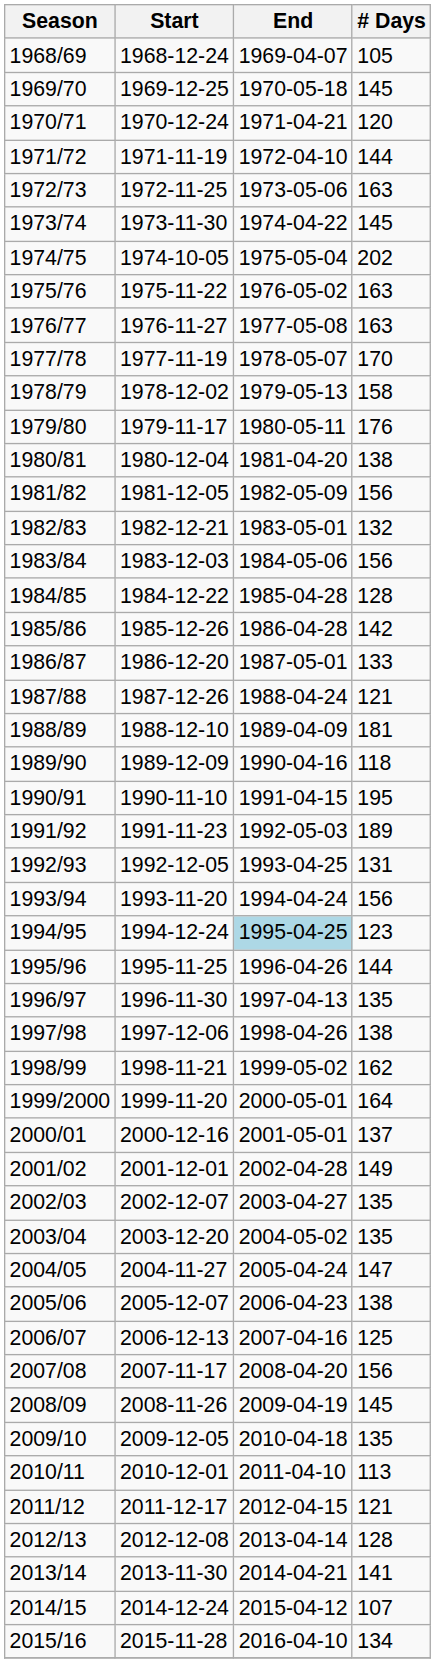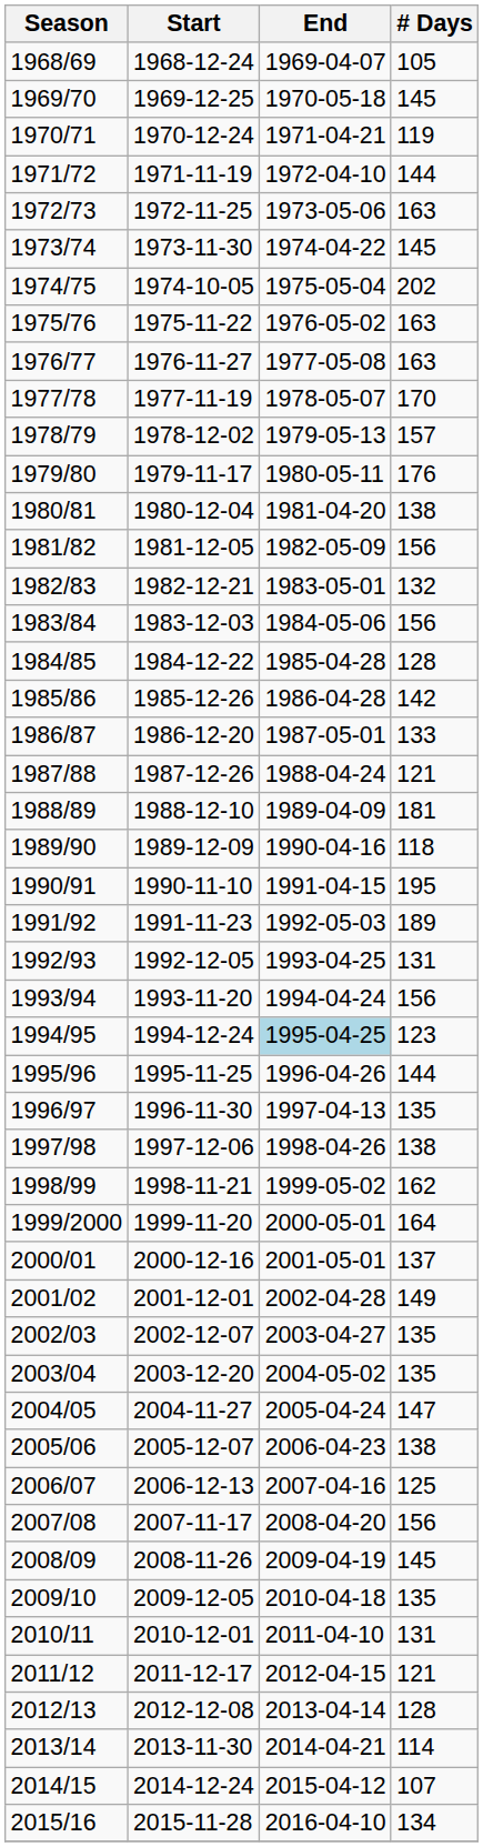 <table class="wikitable sortable">
 <tr>
 <th>Season</th>
 <th>Start</th>
 <th>End</th>
 <th># Days</th>
 </tr>
 <tr>
 <td>1968/69</td>
 <td>1968-12-24</td>
 <td>1969-04-07</td>
 <td>105</td>
 </tr>
 <tr>
 <td>1969/70</td>
 <td>1969-12-25</td>
 <td>1970-05-18</td>
 <td>145</td>
 </tr>
 <tr>
 <td>1970/71</td>
 <td>1970-12-24</td>
 <td>1971-04-21</td>
-<td>120</td>
+<td>119</td>
 </tr>
 <tr>
 <td>1971/72</td>
 <td>1971-11-19</td>
 <td>1972-04-10</td>
 <td>144</td>
 </tr>
 <tr>
 <td>1972/73</td>
 <td>1972-11-25</td>
 <td>1973-05-06</td>
 <td>163</td>
 </tr>
 <tr>
 <td>1973/74</td>
 <td>1973-11-30</td>
 <td>1974-04-22</td>
 <td>145</td>
 </tr>
 <tr>
 <td>1974/75</td>
 <td>1974-10-05</td>
 <td>1975-05-04</td>
 <td>202</td>
 </tr>
 <tr>
 <td>1975/76</td>
 <td>1975-11-22</td>
 <td>1976-05-02</td>
 <td>163</td>
 </tr>
 <tr>
 <td>1976/77</td>
 <td>1976-11-27</td>
 <td>1977-05-08</td>
 <td>163</td>
 </tr>
 <tr>
 <td>1977/78</td>
 <td>1977-11-19</td>
 <td>1978-05-07</td>
 <td>170</td>
 </tr>
 <tr>
 <td>1978/79</td>
 <td>1978-12-02</td>
 <td>1979-05-13</td>
-<td>158</td>
+<td>157</td>
 </tr>
 <tr>
 <td>1979/80</td>
 <td>1979-11-17</td>
 <td>1980-05-11</td>
 <td>176</td>
 </tr>
 <tr>
 <td>1980/81</td>
 <td>1980-12-04</td>
 <td>1981-04-20</td>
 <td>138</td>
 </tr>
 <tr>
 <td>1981/82</td>
 <td>1981-12-05</td>
 <td>1982-05-09</td>
 <td>156</td>
 </tr>
 <tr>
 <td>1982/83</td>
 <td>1982-12-21</td>
 <td>1983-05-01</td>
 <td>132</td>
 </tr>
 <tr>
 <td>1983/84</td>
 <td>1983-12-03</td>
 <td>1984-05-06</td>
 <td>156</td>
 </tr>
 <tr>
 <td>1984/85</td>
 <td>1984-12-22</td>
 <td>1985-04-28</td>
 <td>128</td>
 </tr>
 <tr>
 <td>1985/86</td>
 <td>1985-12-26</td>
 <td>1986-04-28</td>
 <td>142</td>
 </tr>
 <tr>
 <td>1986/87</td>
 <td>1986-12-20</td>
 <td>1987-05-01</td>
 <td>133</td>
 </tr>
 <tr>
 <td>1987/88</td>
 <td>1987-12-26</td>
 <td>1988-04-24</td>
 <td>121</td>
 </tr>
 <tr>
 <td>1988/89</td>
 <td>1988-12-10</td>
 <td>1989-04-09</td>
 <td>181</td>
 </tr>
 <tr>
 <td>1989/90</td>
 <td>1989-12-09</td>
 <td>1990-04-16</td>
 <td>118</td>
 </tr>
 <tr>
 <td>1990/91</td>
 <td>1990-11-10</td>
 <td>1991-04-15</td>
 <td>195</td>
 </tr>
 <tr>
 <td>1991/92</td>
 <td>1991-11-23</td>
 <td>1992-05-03</td>
 <td>189</td>
 </tr>
 <tr>
 <td>1992/93</td>
 <td>1992-12-05</td>
 <td>1993-04-25</td>
 <td>131</td>
 </tr>
 <tr>
 <td>1993/94</td>
 <td>1993-11-20</td>
 <td>1994-04-24</td>
 <td>156</td>
 </tr>
 <tr>
 <td>1994/95</td>
 <td>1994-12-24</td>
 <td style="background: lightblue;">1995-04-25</td>
 <td>123</td>
 </tr>
 <tr>
 <td>1995/96</td>
 <td>1995-11-25</td>
 <td>1996-04-26</td>
 <td>144</td>
 </tr>
 <tr>
 <td>1996/97</td>
 <td>1996-11-30</td>
 <td>1997-04-13</td>
 <td>135</td>
 </tr>
 <tr>
 <td>1997/98</td>
 <td>1997-12-06</td>
 <td>1998-04-26</td>
 <td>138</td>
 </tr>
 <tr>
 <td>1998/99</td>
 <td>1998-11-21</td>
 <td>1999-05-02</td>
 <td>162</td>
 </tr>
 <tr>
 <td>1999/2000</td>
 <td>1999-11-20</td>
 <td>2000-05-01</td>
 <td>164</td>
 </tr>
 <tr>
 <td>2000/01</td>
 <td>2000-12-16</td>
 <td>2001-05-01</td>
 <td>137</td>
 </tr>
 <tr>
 <td>2001/02</td>
 <td>2001-12-01</td>
 <td>2002-04-28</td>
 <td>149</td>
 </tr>
 <tr>
 <td>2002/03</td>
 <td>2002-12-07</td>
 <td>2003-04-27</td>
 <td>135</td>
 </tr>
 <tr>
 <td>2003/04</td>
 <td>2003-12-20</td>
 <td>2004-05-02</td>
 <td>135</td>
 </tr>
 <tr>
 <td>2004/05</td>
 <td>2004-11-27</td>
 <td>2005-04-24</td>
 <td>147</td>
 </tr>
 <tr>
 <td>2005/06</td>
 <td>2005-12-07</td>
 <td>2006-04-23</td>
 <td>138</td>
 </tr>
 <tr>
 <td>2006/07</td>
 <td>2006-12-13</td>
 <td>2007-04-16</td>
 <td>125</td>
 </tr>
 <tr>
 <td>2007/08</td>
 <td>2007-11-17</td>
 <td>2008-04-20</td>
 <td>156</td>
 </tr>
 <tr>
 <td>2008/09</td>
 <td>2008-11-26</td>
 <td>2009-04-19</td>
 <td>145</td>
 </tr>
 <tr>
 <td>2009/10</td>
 <td>2009-12-05</td>
 <td>2010-04-18</td>
 <td>135</td>
 </tr>
 <tr>
 <td>2010/11</td>
 <td>2010-12-01</td>
 <td>2011-04-10</td>
-<td>113</td>
+<td>131</td>
 </tr>
 <tr>
 <td>2011/12</td>
 <td>2011-12-17</td>
 <td>2012-04-15</td>
 <td>121</td>
 </tr>
 <tr>
 <td>2012/13</td>
 <td>2012-12-08</td>
 <td>2013-04-14</td>
 <td>128</td>
 </tr>
 <tr>
 <td>2013/14</td>
 <td>2013-11-30</td>
 <td>2014-04-21</td>
-<td>141</td>
+<td>114</td>
 </tr>
 <tr>
 <td>2014/15</td>
 <td>2014-12-24</td>
 <td>2015-04-12</td>
 <td>107</td>
 </tr>
 <tr>
 <td>2015/16</td>
 <td>2015-11-28</td>
 <td>2016-04-10</td>
 <td>134</td>
 </tr>
 <tr>
 </tr>
 </table>
